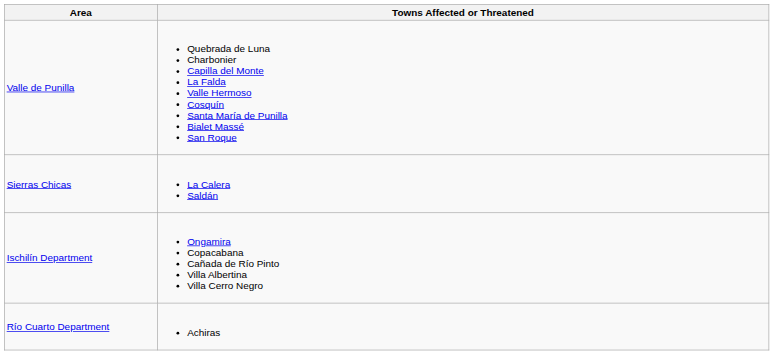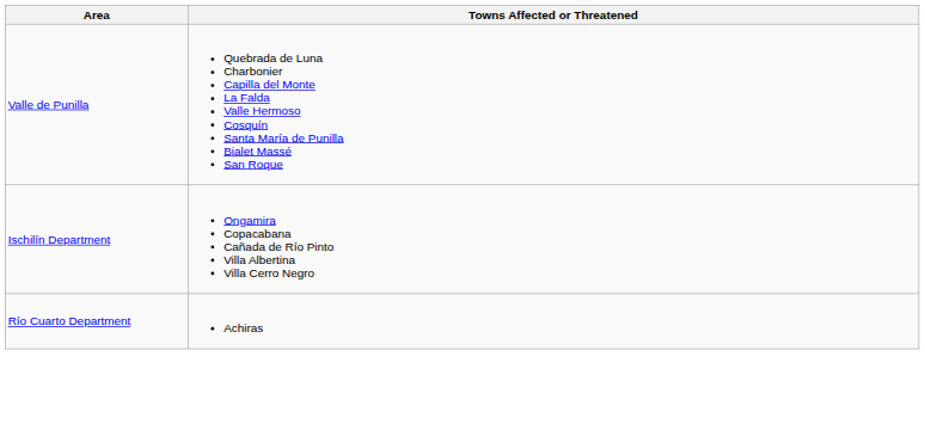 <table class="wikitable" width="70%" style="font-size:90%;">
 <tr>
 <th width="20%">Area</th>
 <th>Towns Affected or Threatened</th>
 </tr>
 <tr>
 <td><a href='#'>Valle de Punilla</a></td>
 <td><br><ul><li>Quebrada de Luna</li><li>Charbonier</li><li><a href='#'>Capilla del Monte</a></li><li><a href='#'>La Falda</a></li><li><a href='#'>Valle Hermoso</a></li><li><a href='#'>Cosquín</a></li><li><a href='#'>Santa María de Punilla</a></li><li><a href='#'>Bialet Massé</a></li><li><a href='#'>San Roque</a></li></ul></td>
 </tr>
 <tr>
-<td><a href='#'>Sierras Chicas</a></td>
-<td><br><ul><li><a href='#'>La Calera</a></li><li><a href='#'>Saldán</a></li></ul></td>
-</tr>
-<tr>
 <td><a href='#'>Ischilín Department</a></td>
 <td><br><ul><li><a href='#'>Ongamira</a></li><li>Copacabana</li><li>Cañada de Río Pinto</li><li>Villa Albertina</li><li>Villa Cerro Negro</li></ul></td>
 </tr>
 <tr>
 <td><a href='#'>Río Cuarto Department</a></td>
 <td><br><ul><li>Achiras</li></ul></td>
 </tr>
 </table>
